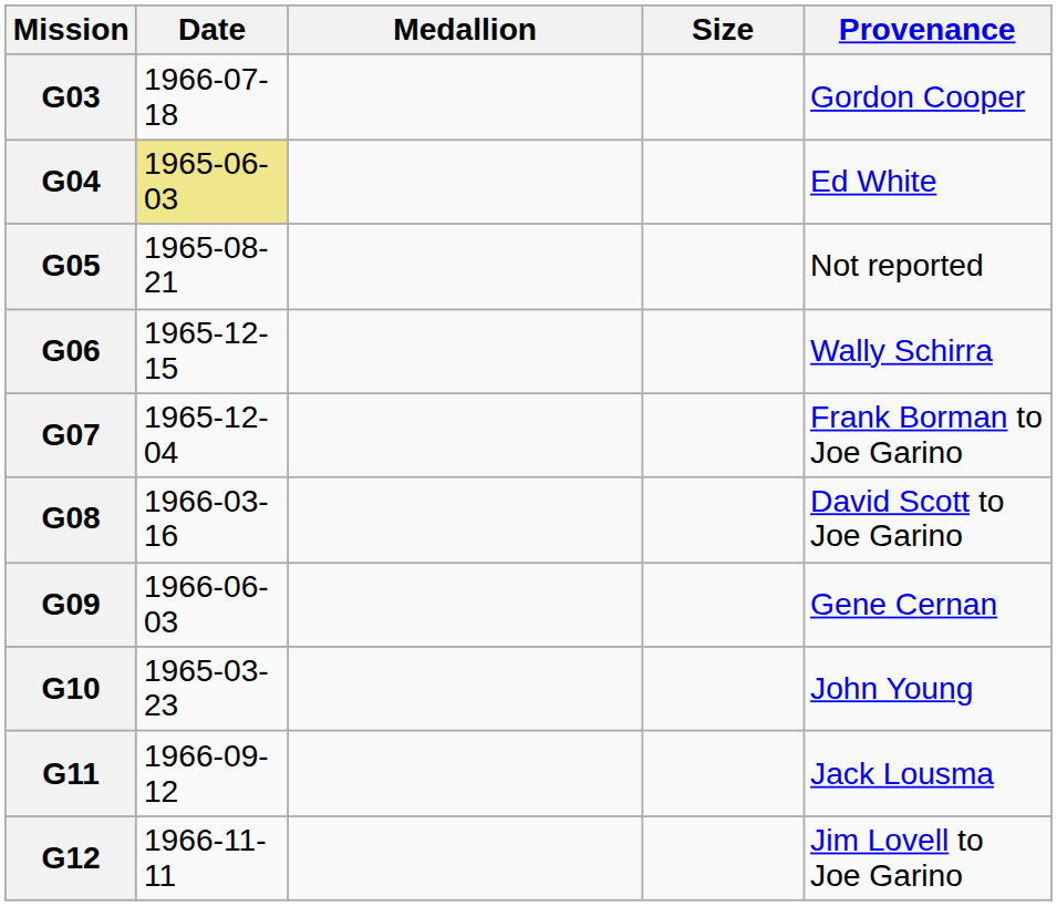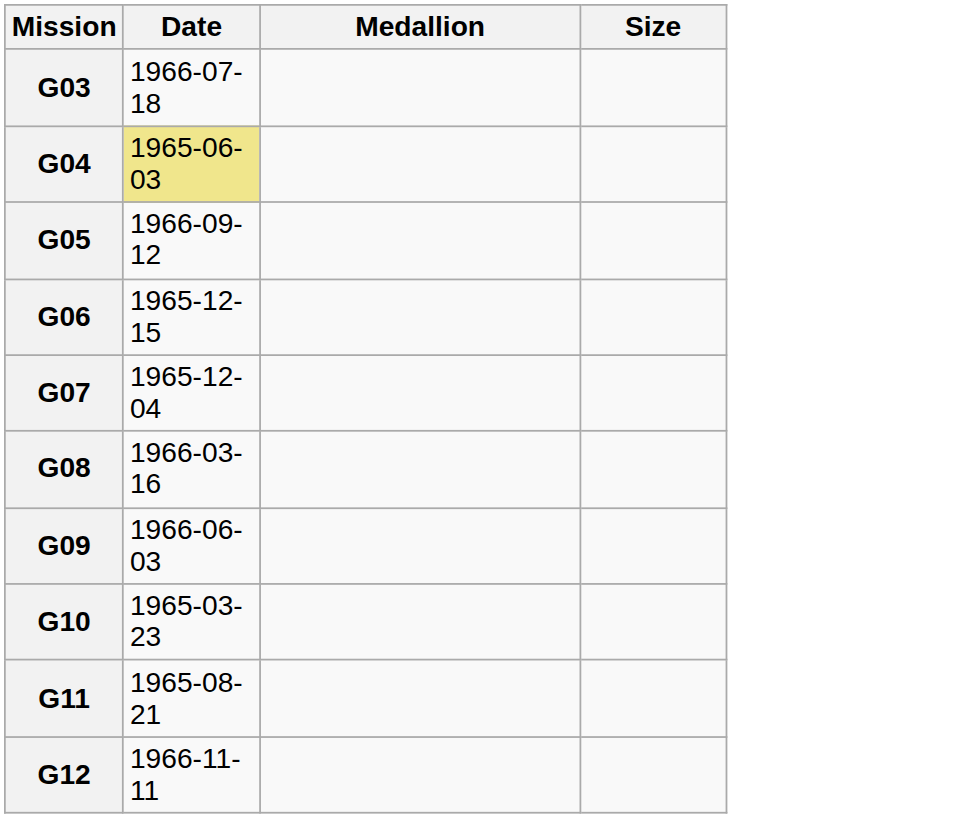 <table class="wikitable sortable">
 <tr>
 <th scope="col" style="width:60px;">Mission</th>
 <th scope="col" style="width:70px; ">Date</th>
 <th scope="col" style="width:175px;" class="unsortable">Medallion</th>
 <th scope="col" style="width:75px;" class="unsortable">Size</th>
-<th scope="col" style="width:120px;" class="unsortable"><a href='#'>Provenance</a></th>
 </tr>
 <tr>
 <th><span>G03</span></th>
 <td><span>1966-07-18</span></td>
 <td></td>
 <td></td>
-<td><a href='#'>Gordon Cooper</a></td>
 </tr>
 <tr>
 <th><span>G04</span></th>
 <td style="background: khaki;"><span>1965-06-03</span></td>
 <td></td>
 <td></td>
-<td><a href='#'>Ed White</a></td>
 </tr>
 <tr>
 <th><span>G05</span></th>
-<td><span>1965-08-21</span></td>
+<td><span>1966-09-12</span></td>
 <td></td>
 <td></td>
-<td>Not reported</td>
 </tr>
 <tr>
 <th><span>G06</span></th>
 <td><span>1965-12-15</span></td>
 <td></td>
 <td></td>
-<td><a href='#'>Wally Schirra</a></td>
 </tr>
 <tr>
 <th><span>G07</span></th>
 <td><span>1965-12-04</span></td>
 <td></td>
 <td></td>
-<td><a href='#'>Frank Borman</a> to<br>Joe Garino</td>
 </tr>
 <tr>
 <th><span>G08</span></th>
 <td><span>1966-03-16</span></td>
 <td></td>
 <td></td>
-<td><a href='#'>David Scott</a> to<br>Joe Garino</td>
 </tr>
 <tr>
 <th><span>G09</span></th>
 <td><span>1966-06-03</span></td>
 <td></td>
 <td></td>
-<td><a href='#'>Gene Cernan</a></td>
 </tr>
 <tr>
 <th><span>G10</span></th>
 <td><span>1965-03-23</span></td>
 <td></td>
 <td></td>
-<td><a href='#'>John Young</a></td>
 </tr>
 <tr>
 <th><span>G11</span></th>
-<td><span>1966-09-12</span></td>
+<td><span>1965-08-21</span></td>
 <td></td>
 <td></td>
-<td><a href='#'>Jack Lousma</a></td>
 </tr>
 <tr>
 <th><span>G12</span></th>
 <td><span>1966-11-11</span></td>
 <td></td>
 <td></td>
-<td><a href='#'>Jim Lovell</a> to<br>Joe Garino</td>
 </tr>
 </table>
